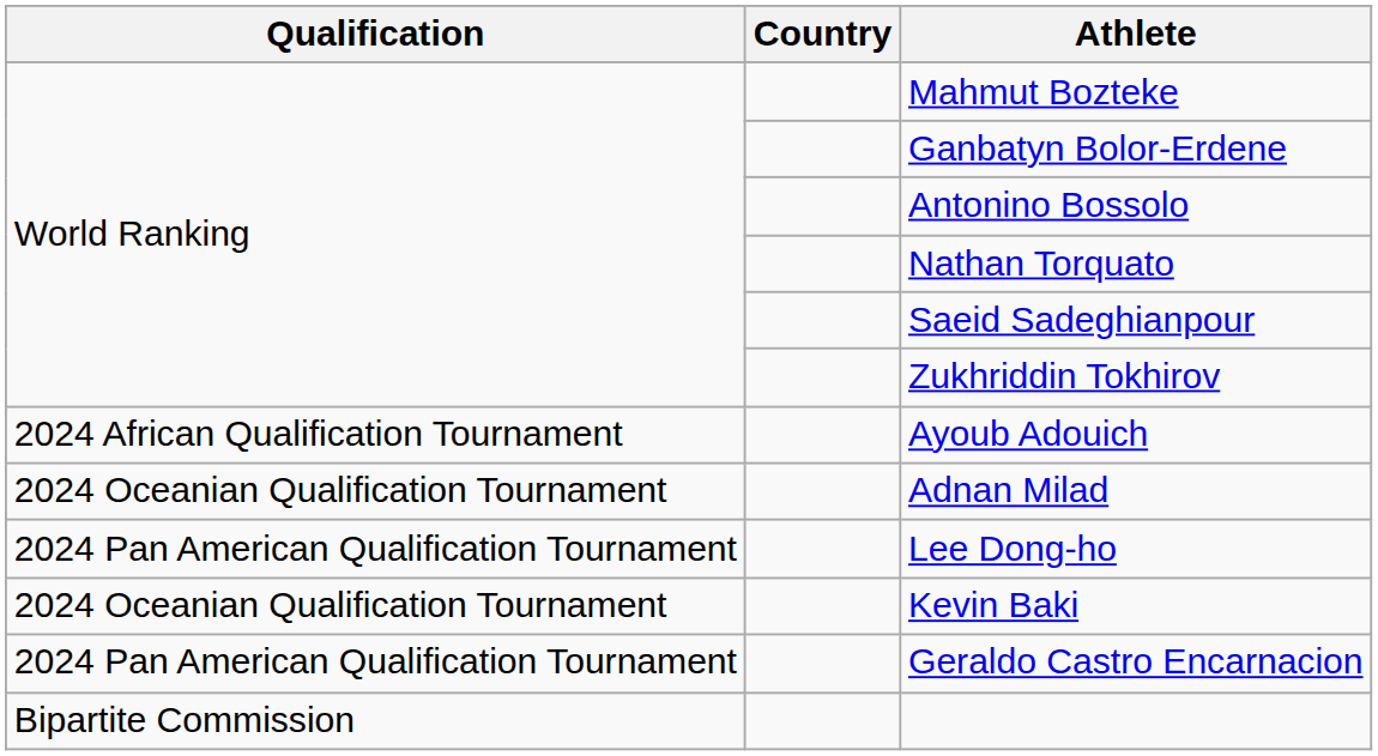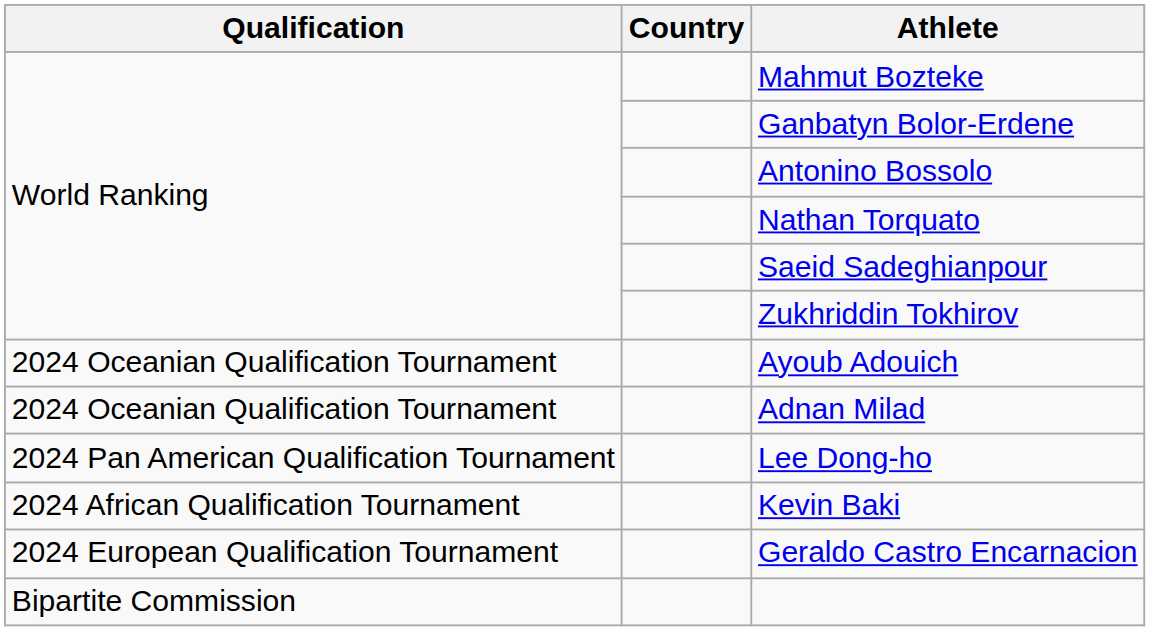 <table class="wikitable">
 <tr>
 <th>Qualification</th>
 <th>Country</th>
 <th>Athlete</th>
 </tr>
 <tr>
 <td rowspan="6">World Ranking</td>
 <td></td>
 <td><a href='#'>Mahmut Bozteke</a></td>
 </tr>
 <tr>
 <td></td>
 <td><a href='#'>Ganbatyn Bolor-Erdene</a></td>
 </tr>
 <tr>
 <td></td>
 <td><a href='#'>Antonino Bossolo</a></td>
 </tr>
 <tr>
 <td></td>
 <td><a href='#'>Nathan Torquato</a></td>
 </tr>
 <tr>
 <td></td>
 <td><a href='#'>Saeid Sadeghianpour</a></td>
 </tr>
 <tr>
 <td></td>
 <td><a href='#'>Zukhriddin Tokhirov</a></td>
 </tr>
 <tr>
-<td>2024 African Qualification Tournament</td>
+<td>2024 Oceanian Qualification Tournament</td>
 <td></td>
 <td><a href='#'>Ayoub Adouich</a></td>
 </tr>
 <tr>
 <td>2024 Oceanian Qualification Tournament</td>
 <td></td>
 <td><a href='#'>Adnan Milad</a></td>
 </tr>
 <tr>
 <td>2024 Pan American Qualification Tournament</td>
 <td></td>
 <td><a href='#'>Lee Dong-ho</a></td>
 </tr>
 <tr>
-<td>2024 Oceanian Qualification Tournament</td>
+<td>2024 African Qualification Tournament</td>
 <td></td>
 <td><a href='#'>Kevin Baki</a></td>
 </tr>
 <tr>
-<td>2024 Pan American Qualification Tournament</td>
+<td>2024 European Qualification Tournament</td>
 <td></td>
 <td><a href='#'>Geraldo Castro Encarnacion</a></td>
 </tr>
 <tr>
 <td>Bipartite Commission</td>
 <td></td>
 <td></td>
 </tr>
 </table>
